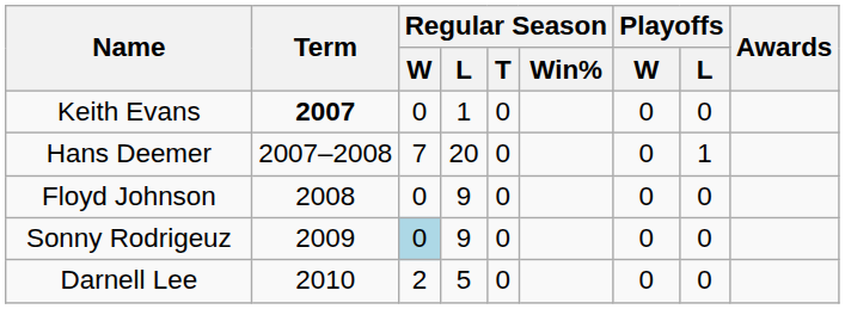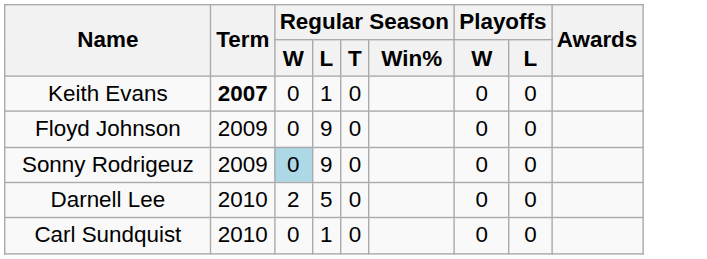 <table class="wikitable">
 <tr>
 <th rowspan="2" style="width:140px;">Name</th>
 <th rowspan="2">Term</th>
 <th colspan="4">Regular Season</th>
 <th colspan="2">Playoffs</th>
 <th rowspan="2">Awards</th>
 </tr>
 <tr>
 <th>W</th>
 <th>L</th>
 <th>T</th>
 <th>Win%</th>
 <th>W</th>
 <th>L</th>
 </tr>
 <tr>
 <td style="text-align:center;">Keith Evans</td>
 <td style="text-align:center;"><strong>2007</strong></td>
 <td style="text-align:center;">0</td>
 <td style="text-align:center;">1</td>
 <td style="text-align:center;">0</td>
 <td style="text-align:center;"></td>
 <td style="text-align:center;">0</td>
 <td style="text-align:center;">0</td>
 <td style="text-align:center;"></td>
 </tr>
 <tr>
-<td style="text-align:center;">Hans Deemer</td>
-<td style="text-align:center;">2007–2008</td>
-<td style="text-align:center;">7</td>
-<td style="text-align:center;">20</td>
-<td style="text-align:center;">0</td>
-<td style="text-align:center;"></td>
-<td style="text-align:center;">0</td>
-<td style="text-align:center;">1</td>
-<td style="text-align:center;"></td>
-</tr>
-<tr>
 <td style="text-align:center;">Floyd Johnson</td>
-<td style="text-align:center;">2008</td>
+<td style="text-align:center;">2009</td>
 <td style="text-align:center;">0</td>
 <td style="text-align:center;">9</td>
 <td style="text-align:center;">0</td>
 <td style="text-align:center;"></td>
 <td style="text-align:center;">0</td>
 <td style="text-align:center;">0</td>
 <td style="text-align:center;"></td>
 </tr>
 <tr>
 <td style="text-align:center;">Sonny Rodrigeuz</td>
 <td style="text-align:center;">2009</td>
 <td style="background: lightblue; text-align:center;">0</td>
 <td style="text-align:center;">9</td>
 <td style="text-align:center;">0</td>
 <td style="text-align:center;"></td>
 <td style="text-align:center;">0</td>
 <td style="text-align:center;">0</td>
 <td style="text-align:center;"></td>
 </tr>
 <tr>
 <td style="text-align:center;">Darnell Lee</td>
 <td style="text-align:center;">2010</td>
 <td style="text-align:center;">2</td>
 <td style="text-align:center;">5</td>
 <td style="text-align:center;">0</td>
 <td style="text-align:center;"></td>
 <td style="text-align:center;">0</td>
 <td style="text-align:center;">0</td>
 <td style="text-align:center;"></td>
 </tr>
+<tr>
+<td style="text-align:center;">Carl Sundquist</td>
+<td style="text-align:center;">2010</td>
+<td style="text-align:center;">0</td>
+<td style="text-align:center;">1</td>
+<td style="text-align:center;">0</td>
+<td style="text-align:center;"></td>
+<td style="text-align:center;">0</td>
+<td style="text-align:center;">0</td>
+<td style="text-align:center;"></td>
+</tr>
 </table>
